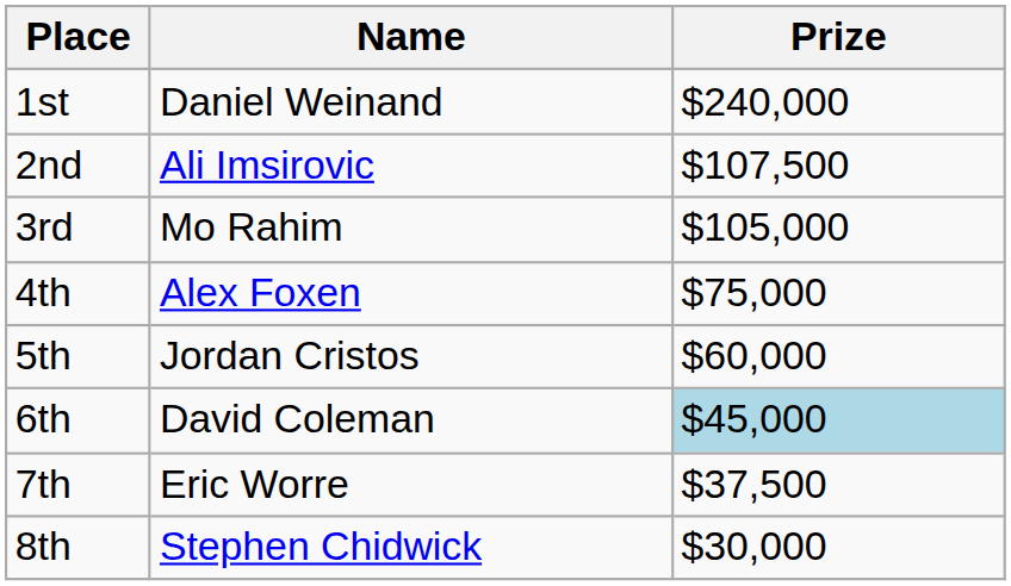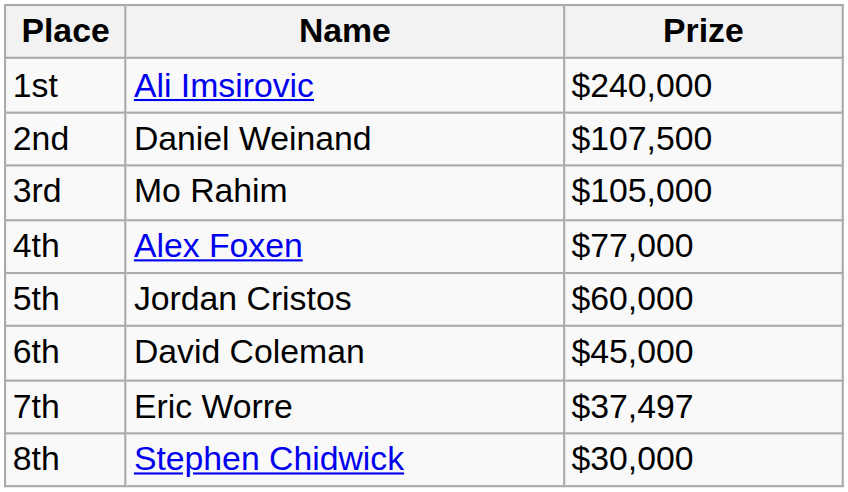 <table class="wikitable">
 <tr>
 <th width="50">Place</th>
 <th width="200">Name</th>
 <th width="125">Prize</th>
 </tr>
 <tr>
 <td>1st</td>
-<td> Daniel Weinand</td>
+<td> <a href='#'>Ali Imsirovic</a></td>
 <td>$240,000</td>
 </tr>
 <tr>
 <td>2nd</td>
-<td> <a href='#'>Ali Imsirovic</a></td>
+<td> Daniel Weinand</td>
 <td>$107,500</td>
 </tr>
 <tr>
 <td>3rd</td>
 <td> Mo Rahim</td>
 <td>$105,000</td>
 </tr>
 <tr>
 <td>4th</td>
 <td> <a href='#'>Alex Foxen</a></td>
-<td>$75,000</td>
+<td>$77,000</td>
 </tr>
 <tr>
 <td>5th</td>
 <td> Jordan Cristos</td>
 <td>$60,000</td>
 </tr>
 <tr>
 <td>6th</td>
 <td> David Coleman</td>
-<td style="background: lightblue;">$45,000</td>
+<td>$45,000</td>
 </tr>
 <tr>
 <td>7th</td>
 <td> Eric Worre</td>
-<td>$37,500</td>
+<td>$37,497</td>
 </tr>
 <tr>
 <td>8th</td>
 <td> <a href='#'>Stephen Chidwick</a></td>
 <td>$30,000</td>
 </tr>
 </table>
